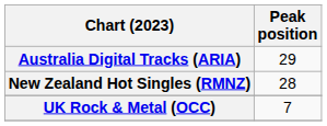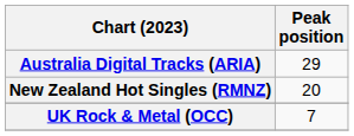 <table class="wikitable sortable plainrowheaders" style="text-align:center">
 <tr>
 <th scope="col">Chart (2023)</th>
 <th scope="col">Peak<br>position</th>
 </tr>
 <tr>
 <th scope="row"><a href='#'>Australia Digital Tracks</a> (<a href='#'>ARIA</a>)</th>
 <td>29</td>
 </tr>
 <tr>
 <th scope="row">New Zealand Hot Singles (<a href='#'>RMNZ</a>)</th>
-<td>28</td>
+<td>20</td>
 </tr>
 <tr>
 </tr>
 <tr>
 <th scope="row"><a href='#'>UK Rock & Metal</a> (<a href='#'>OCC</a>)</th>
 <td>7</td>
 </tr>
 <tr>
 </tr>
 </table>
